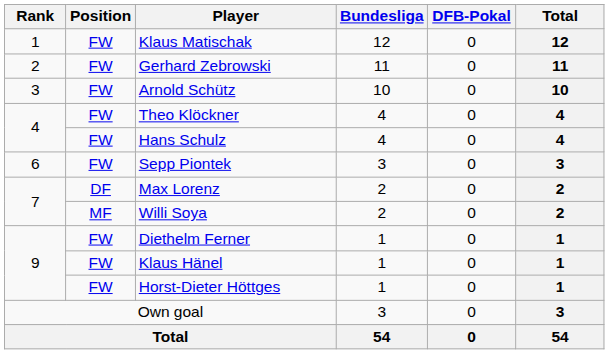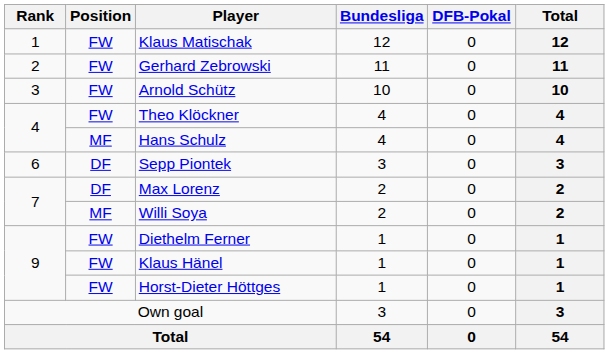 <table class="wikitable" style="text-align:center;">
 <tr>
 <th style="width:56px;">Rank</th>
 <th style="width:64px;">Position</th>
 <th style="width:200px;">Player</th>
 <th style="width:84px;"><a href='#'>Bundesliga</a></th>
 <th style="width:84px;"><a href='#'>DFB-Pokal</a></th>
 <th style="width:84px;">Total</th>
 </tr>
 <tr>
 <td>1</td>
 <td><a href='#'>FW</a></td>
 <td align="left"> <a href='#'>Klaus Matischak</a></td>
 <td>12</td>
 <td>0</td>
 <th>12</th>
 </tr>
 <tr>
 <td>2</td>
 <td><a href='#'>FW</a></td>
 <td align="left"> <a href='#'>Gerhard Zebrowski</a></td>
 <td>11</td>
 <td>0</td>
 <th>11</th>
 </tr>
 <tr>
 <td>3</td>
 <td><a href='#'>FW</a></td>
 <td align="left"> <a href='#'>Arnold Schütz</a></td>
 <td>10</td>
 <td>0</td>
 <th>10</th>
 </tr>
 <tr>
 <td rowspan="2">4</td>
 <td><a href='#'>FW</a></td>
 <td align="left"> <a href='#'>Theo Klöckner</a></td>
 <td>4</td>
 <td>0</td>
 <th>4</th>
 </tr>
 <tr>
-<td><a href='#'>FW</a></td>
+<td><a href='#'>MF</a></td>
 <td align="left"> <a href='#'>Hans Schulz</a></td>
 <td>4</td>
 <td>0</td>
 <th>4</th>
 </tr>
 <tr>
 <td>6</td>
-<td><a href='#'>FW</a></td>
+<td><a href='#'>DF</a></td>
 <td align="left"> <a href='#'>Sepp Piontek</a></td>
 <td>3</td>
 <td>0</td>
 <th>3</th>
 </tr>
 <tr>
 <td rowspan="2">7</td>
 <td><a href='#'>DF</a></td>
 <td align="left"> <a href='#'>Max Lorenz</a></td>
 <td>2</td>
 <td>0</td>
 <th>2</th>
 </tr>
 <tr>
 <td><a href='#'>MF</a></td>
 <td align="left"> <a href='#'>Willi Soya</a></td>
 <td>2</td>
 <td>0</td>
 <th>2</th>
 </tr>
 <tr>
 <td rowspan="3">9</td>
 <td><a href='#'>FW</a></td>
 <td align="left"> <a href='#'>Diethelm Ferner</a></td>
 <td>1</td>
 <td>0</td>
 <th>1</th>
 </tr>
 <tr>
 <td><a href='#'>FW</a></td>
 <td align="left"> <a href='#'>Klaus Hänel</a></td>
 <td>1</td>
 <td>0</td>
 <th>1</th>
 </tr>
 <tr>
 <td><a href='#'>FW</a></td>
 <td align="left"> <a href='#'>Horst-Dieter Höttges</a></td>
 <td>1</td>
 <td>0</td>
 <th>1</th>
 </tr>
 <tr>
 <td colspan="3">Own goal</td>
 <td>3</td>
 <td>0</td>
 <th>3</th>
 </tr>
 <tr>
 <th colspan="3"><strong>Total</strong></th>
 <th><strong>54</strong></th>
 <th><strong>0</strong></th>
 <th><strong>54</strong></th>
 </tr>
 </table>
